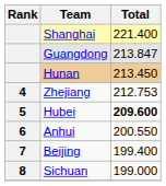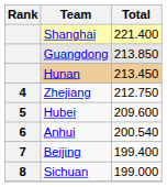 <table class="wikitable sortable" style="text-align:center; font-size:95%">
 <tr>
 <th scope=col>Rank</th>
 <th scope=col>Team</th>
 <th scope=col>Total</th>
 </tr>
 <tr bgcolor=fffcaf>
 <th scope=row style="text-align:center"></th>
 <td align=left><a href='#'>Shanghai</a></td>
 <td>221.400</td>
 </tr>
 <tr bgcolor=e5e5e5>
 <th scope=row style="text-align:center"></th>
 <td align=left><a href='#'>Guangdong</a></td>
-<td>213.847</td>
+<td>213.850</td>
 </tr>
 <tr bgcolor=eecc99>
 <th scope=row style="text-align:center"></th>
 <td align=left><a href='#'>Hunan</a></td>
 <td>213.450</td>
 </tr>
 <tr>
 <th scope=row style="text-align:center">4</th>
 <td align=left><a href='#'>Zhejiang</a></td>
-<td>212.753</td>
+<td>212.750</td>
 </tr>
 <tr>
 <th scope=row style="text-align:center">5</th>
 <td align=left><a href='#'>Hubei</a></td>
-<td><strong>209.600</strong></td>
+<td>209.600</td>
 </tr>
 <tr>
 <th scope=row style="text-align:center">6</th>
 <td align=left><a href='#'>Anhui</a></td>
-<td>200.550</td>
+<td>200.540</td>
 </tr>
 <tr>
 <th scope=row style="text-align:center">7</th>
 <td align=left><a href='#'>Beijing</a></td>
 <td>199.400</td>
 </tr>
 <tr>
 <th scope=row style="text-align:center">8</th>
 <td align=left><a href='#'>Sichuan</a></td>
 <td>199.000</td>
 </tr>
 <tr>
 </tr>
 </table>
